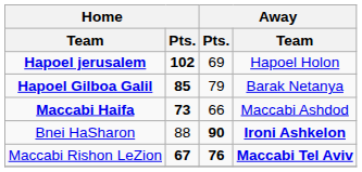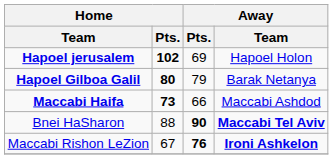 <table style="font-size: 90%; text-align: center" class="wikitable">
 <tr>
 <th colspan="2">Home</th>
 <th colspan="2">Away</th>
 </tr>
 <tr>
 <th>Team</th>
 <th>Pts.</th>
 <th>Pts.</th>
 <th>Team</th>
 </tr>
 <tr>
 <td><strong><a href='#'>Hapoel jerusalem</a></strong></td>
 <td><strong>102</strong></td>
 <td>69</td>
 <td><a href='#'>Hapoel Holon</a></td>
 </tr>
 <tr>
 <td><strong><a href='#'>Hapoel Gilboa Galil</a></strong></td>
-<td><strong>85</strong></td>
+<td><strong>80</strong></td>
 <td>79</td>
 <td><a href='#'>Barak Netanya</a></td>
 </tr>
 <tr>
 <td><strong><a href='#'>Maccabi Haifa</a></strong></td>
 <td><strong>73</strong></td>
 <td>66</td>
 <td><a href='#'>Maccabi Ashdod</a></td>
 </tr>
 <tr>
 <td><a href='#'>Bnei HaSharon</a></td>
 <td>88</td>
 <td><strong>90</strong></td>
-<td><strong><a href='#'>Ironi Ashkelon</a></strong></td>
+<td><strong><a href='#'>Maccabi Tel Aviv</a></strong></td>
 </tr>
 <tr>
 <td><a href='#'>Maccabi Rishon LeZion</a></td>
-<td><strong>67</strong></td>
+<td>67</td>
 <td><strong>76</strong></td>
-<td><strong><a href='#'>Maccabi Tel Aviv</a></strong></td>
+<td><strong><a href='#'>Ironi Ashkelon</a></strong></td>
 </tr>
 <tr>
 </tr>
 </table>
